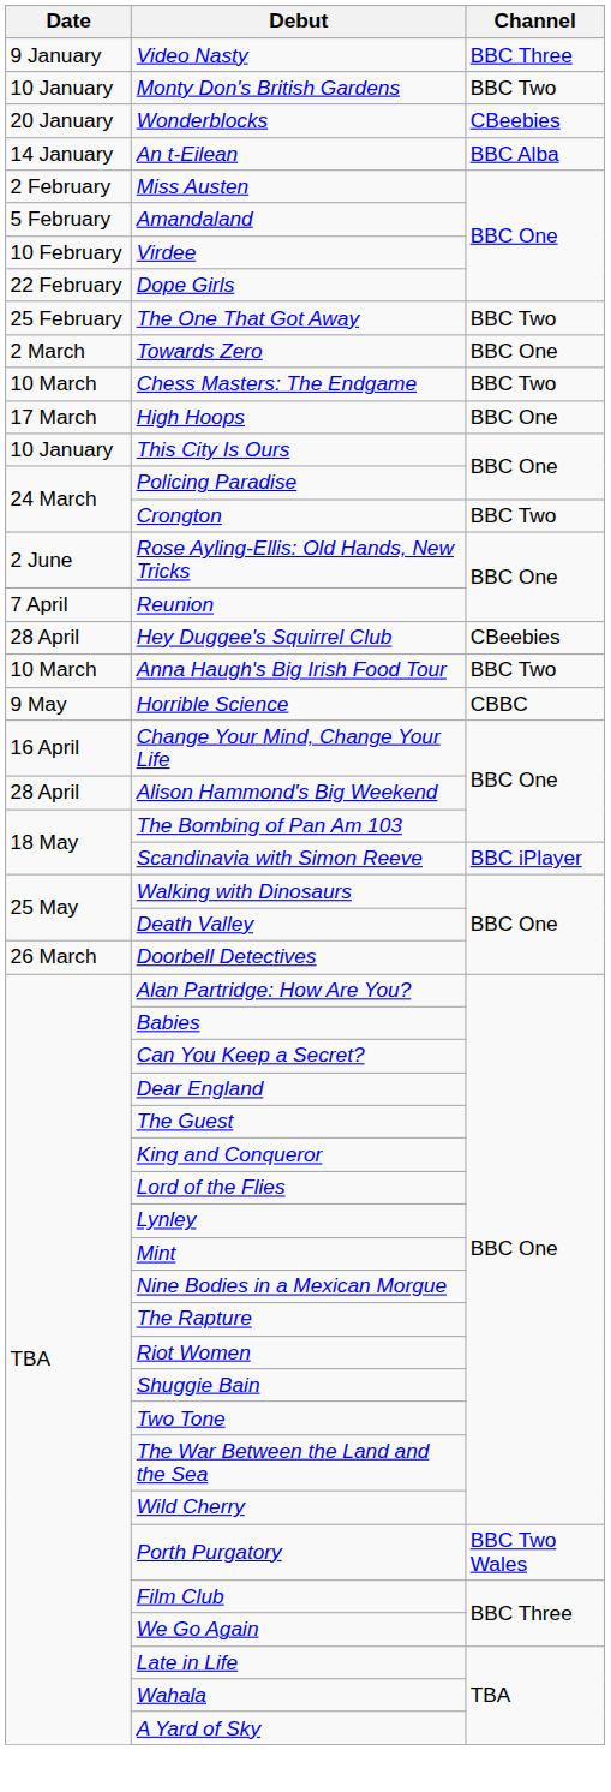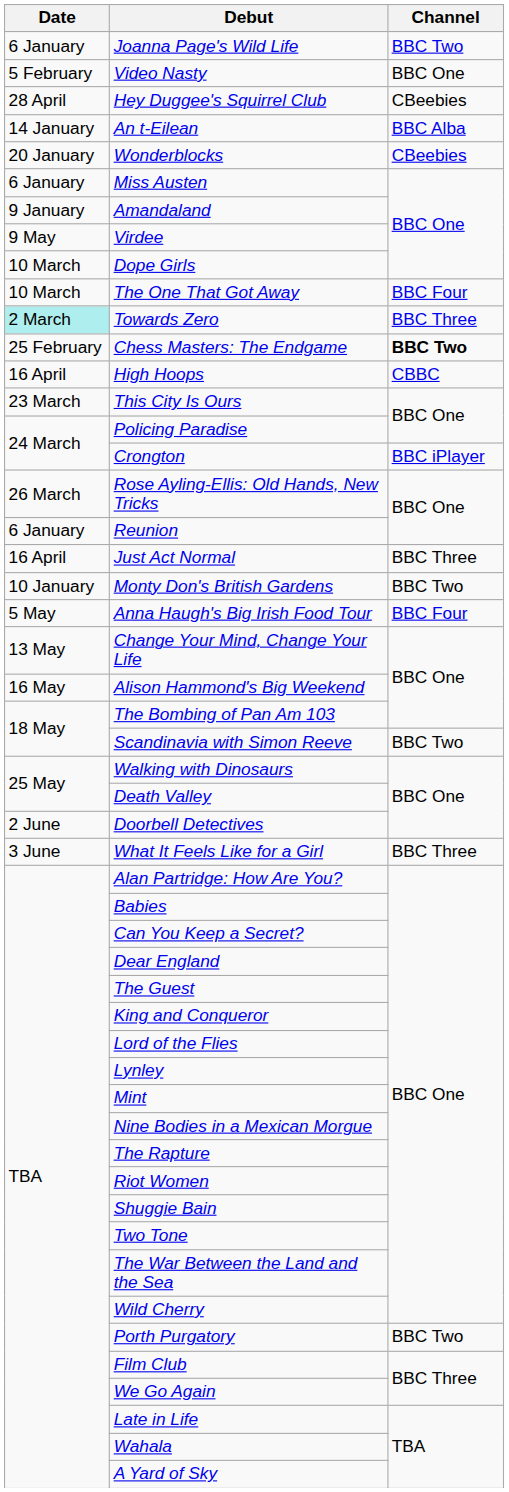 <table class="wikitable">
 <tr>
 <th width=90>Date</th>
 <th width=250>Debut</th>
 <th width=100>Channel</th>
 </tr>
 <tr>
-<td>9 January</td>
-<td><em><a href='#'>Video Nasty</a></em></td>
-<td><a href='#'>BBC Three</a></td>
+<td>6 January</td>
+<td><em><a href='#'>Joanna Page's Wild Life</a></em></td>
+<td><a href='#'>BBC Two</a></td>
 </tr>
 <tr>
-<td>10 January</td>
-<td><em><a href='#'>Monty Don's British Gardens</a></em></td>
-<td>BBC Two</td>
+<td>5 February</td>
+<td><em><a href='#'>Video Nasty</a></em></td>
+<td>BBC One</td>
+</tr>
+<tr>
+<td>28 April</td>
+<td><em><a href='#'>Hey Duggee's Squirrel Club</a></em></td>
+<td>CBeebies</td>
+</tr>
+<tr>
+<td>14 January</td>
+<td><em><a href='#'>An t-Eilean</a></em></td>
+<td><a href='#'>BBC Alba</a></td>
 </tr>
 <tr>
 <td>20 January</td>
 <td><em><a href='#'>Wonderblocks</a></em></td>
 <td><a href='#'>CBeebies</a></td>
 </tr>
 <tr>
-<td>14 January</td>
-<td><em><a href='#'>An t-Eilean</a></em></td>
-<td><a href='#'>BBC Alba</a></td>
-</tr>
-<tr>
-<td>2 February</td>
+<td>6 January</td>
 <td><em><a href='#'>Miss Austen</a></em></td>
 <td rowspan="4"><a href='#'>BBC One</a></td>
 </tr>
 <tr>
-<td>5 February</td>
+<td>9 January</td>
 <td><em><a href='#'>Amandaland</a></em></td>
 </tr>
 <tr>
-<td>10 February</td>
+<td>9 May</td>
 <td><em><a href='#'>Virdee</a></em></td>
 </tr>
 <tr>
-<td>22 February</td>
+<td>10 March</td>
 <td><em><a href='#'>Dope Girls</a></em></td>
 </tr>
 <tr>
-<td>25 February</td>
+<td>10 March</td>
 <td><em><a href='#'>The One That Got Away</a></em></td>
-<td>BBC Two</td>
+<td><a href='#'>BBC Four</a></td>
 </tr>
 <tr>
-<td>2 March</td>
+<td style="background: paleturquoise;">2 March</td>
 <td><em><a href='#'>Towards Zero</a></em></td>
-<td>BBC One</td>
+<td><a href='#'>BBC Three</a></td>
 </tr>
 <tr>
-<td>10 March</td>
+<td>25 February</td>
 <td><em><a href='#'>Chess Masters: The Endgame</a></em></td>
-<td>BBC Two</td>
+<td><strong>BBC Two</strong></td>
 </tr>
 <tr>
-<td>17 March</td>
+<td>16 April</td>
 <td><em><a href='#'>High Hoops</a></em></td>
-<td>BBC One</td>
+<td><a href='#'>CBBC</a></td>
 </tr>
 <tr>
-<td>10 January</td>
+<td>23 March</td>
 <td><em><a href='#'>This City Is Ours</a></em></td>
 <td rowspan="2">BBC One</td>
 </tr>
 <tr>
 <td rowspan="2">24 March</td>
 <td><em><a href='#'>Policing Paradise</a></em></td>
 </tr>
 <tr>
 <td><em><a href='#'>Crongton</a></em></td>
-<td>BBC Two</td>
+<td><a href='#'>BBC iPlayer</a></td>
 </tr>
 <tr>
-<td>2 June</td>
+<td>26 March</td>
 <td><em><a href='#'>Rose Ayling-Ellis: Old Hands, New Tricks</a></em></td>
 <td rowspan="2">BBC One</td>
 </tr>
 <tr>
-<td>7 April</td>
+<td>6 January</td>
 <td><em><a href='#'>Reunion</a></em></td>
 </tr>
 <tr>
-<td>28 April</td>
-<td><em><a href='#'>Hey Duggee's Squirrel Club</a></em></td>
-<td>CBeebies</td>
+<td>16 April</td>
+<td><em><a href='#'>Just Act Normal</a></em></td>
+<td>BBC Three</td>
 </tr>
 <tr>
-<td>10 March</td>
-<td><em><a href='#'>Anna Haugh's Big Irish Food Tour</a></em></td>
+<td>10 January</td>
+<td><em><a href='#'>Monty Don's British Gardens</a></em></td>
 <td>BBC Two</td>
 </tr>
 <tr>
-<td>9 May</td>
-<td><em><a href='#'>Horrible Science</a></em></td>
-<td>CBBC</td>
+<td>5 May</td>
+<td><em><a href='#'>Anna Haugh's Big Irish Food Tour</a></em></td>
+<td><a href='#'>BBC Four</a></td>
 </tr>
 <tr>
-<td>16 April</td>
+<td>13 May</td>
 <td><em><a href='#'>Change Your Mind, Change Your Life</a></em></td>
 <td rowspan="3">BBC One</td>
 </tr>
 <tr>
-<td>28 April</td>
+<td>16 May</td>
 <td><em><a href='#'>Alison Hammond's Big Weekend</a></em></td>
 </tr>
 <tr>
 <td rowspan="2">18 May</td>
 <td><em><a href='#'>The Bombing of Pan Am 103</a></em></td>
 </tr>
 <tr>
 <td><em><a href='#'>Scandinavia with Simon Reeve</a></em></td>
-<td><a href='#'>BBC iPlayer</a></td>
+<td>BBC Two</td>
 </tr>
 <tr>
 <td rowspan="2">25 May</td>
 <td><em><a href='#'>Walking with Dinosaurs</a></em></td>
 <td rowspan="3">BBC One</td>
 </tr>
 <tr>
 <td><em><a href='#'>Death Valley</a></em></td>
 </tr>
 <tr>
-<td>26 March</td>
+<td>2 June</td>
 <td><em><a href='#'>Doorbell Detectives</a></em></td>
+</tr>
+<tr>
+<td>3 June</td>
+<td><em><a href='#'>What It Feels Like for a Girl</a></em></td>
+<td>BBC Three</td>
 </tr>
 <tr>
 <td rowspan="25">TBA</td>
 <td><em><a href='#'>Alan Partridge: How Are You?</a></em></td>
 <td rowspan="16">BBC One</td>
 </tr>
 <tr>
 <td><em><a href='#'>Babies</a></em></td>
 </tr>
 <tr>
 <td><em><a href='#'>Can You Keep a Secret?</a></em></td>
 </tr>
 <tr>
 <td><em><a href='#'>Dear England</a></em></td>
 </tr>
 <tr>
 <td><em><a href='#'>The Guest</a></em></td>
 </tr>
 <tr>
 <td><em><a href='#'>King and Conqueror</a></em></td>
 </tr>
 <tr>
 <td><em><a href='#'>Lord of the Flies</a></em></td>
 </tr>
 <tr>
 <td><em><a href='#'>Lynley</a></em></td>
 </tr>
 <tr>
 <td><em><a href='#'>Mint</a></em></td>
 </tr>
 <tr>
 <td><em><a href='#'>Nine Bodies in a Mexican Morgue</a></em></td>
 </tr>
 <tr>
 <td><em><a href='#'>The Rapture</a></em></td>
 </tr>
 <tr>
 <td><em><a href='#'>Riot Women</a></em></td>
 </tr>
 <tr>
 <td><em><a href='#'>Shuggie Bain</a></em></td>
 </tr>
 <tr>
 <td><em><a href='#'>Two Tone</a></em></td>
 </tr>
 <tr>
 <td><em><a href='#'>The War Between the Land and the Sea</a></em></td>
 </tr>
 <tr>
 <td><em><a href='#'>Wild Cherry</a></em></td>
 </tr>
 <tr>
 <td><em><a href='#'>Porth Purgatory</a></em></td>
-<td><a href='#'>BBC Two Wales</a></td>
+<td>BBC Two</td>
 </tr>
 <tr>
 <td><em><a href='#'>Film Club</a></em></td>
 <td rowspan="2">BBC Three</td>
 </tr>
 <tr>
 <td><em><a href='#'>We Go Again</a></em></td>
 </tr>
 <tr>
 <td><em><a href='#'>Late in Life</a></em></td>
 <td rowspan="3">TBA</td>
 </tr>
 <tr>
 <td><em><a href='#'>Wahala</a></em></td>
 </tr>
 <tr>
 <td><em><a href='#'>A Yard of Sky</a></em></td>
 </tr>
 <tr>
 </tr>
 </table>
